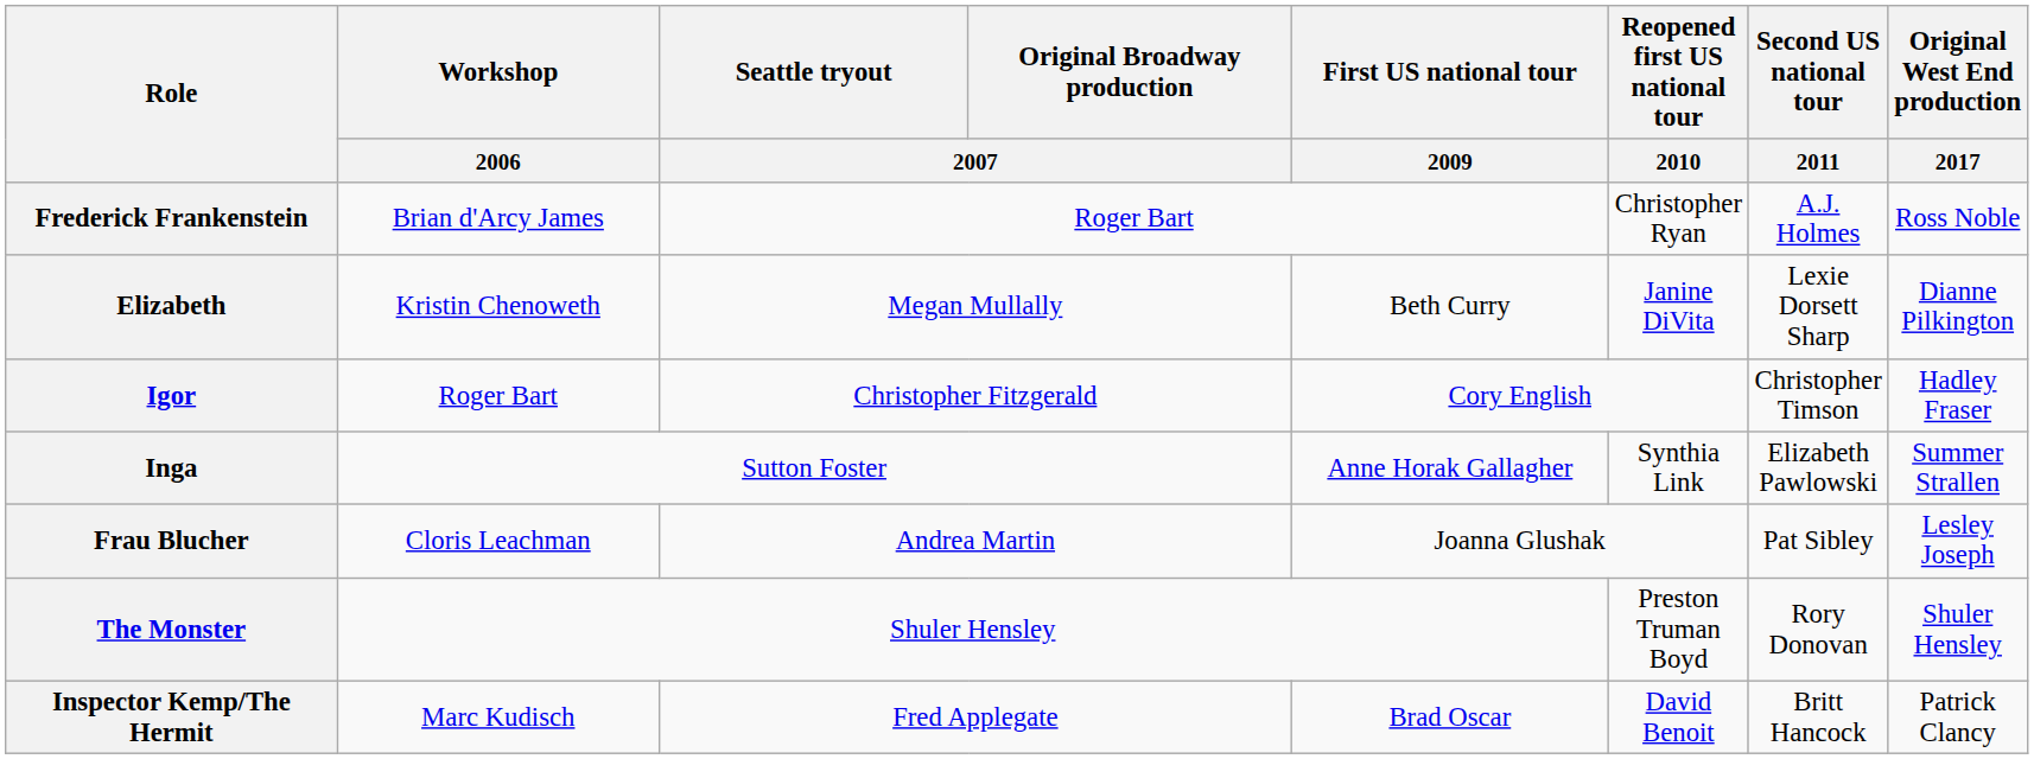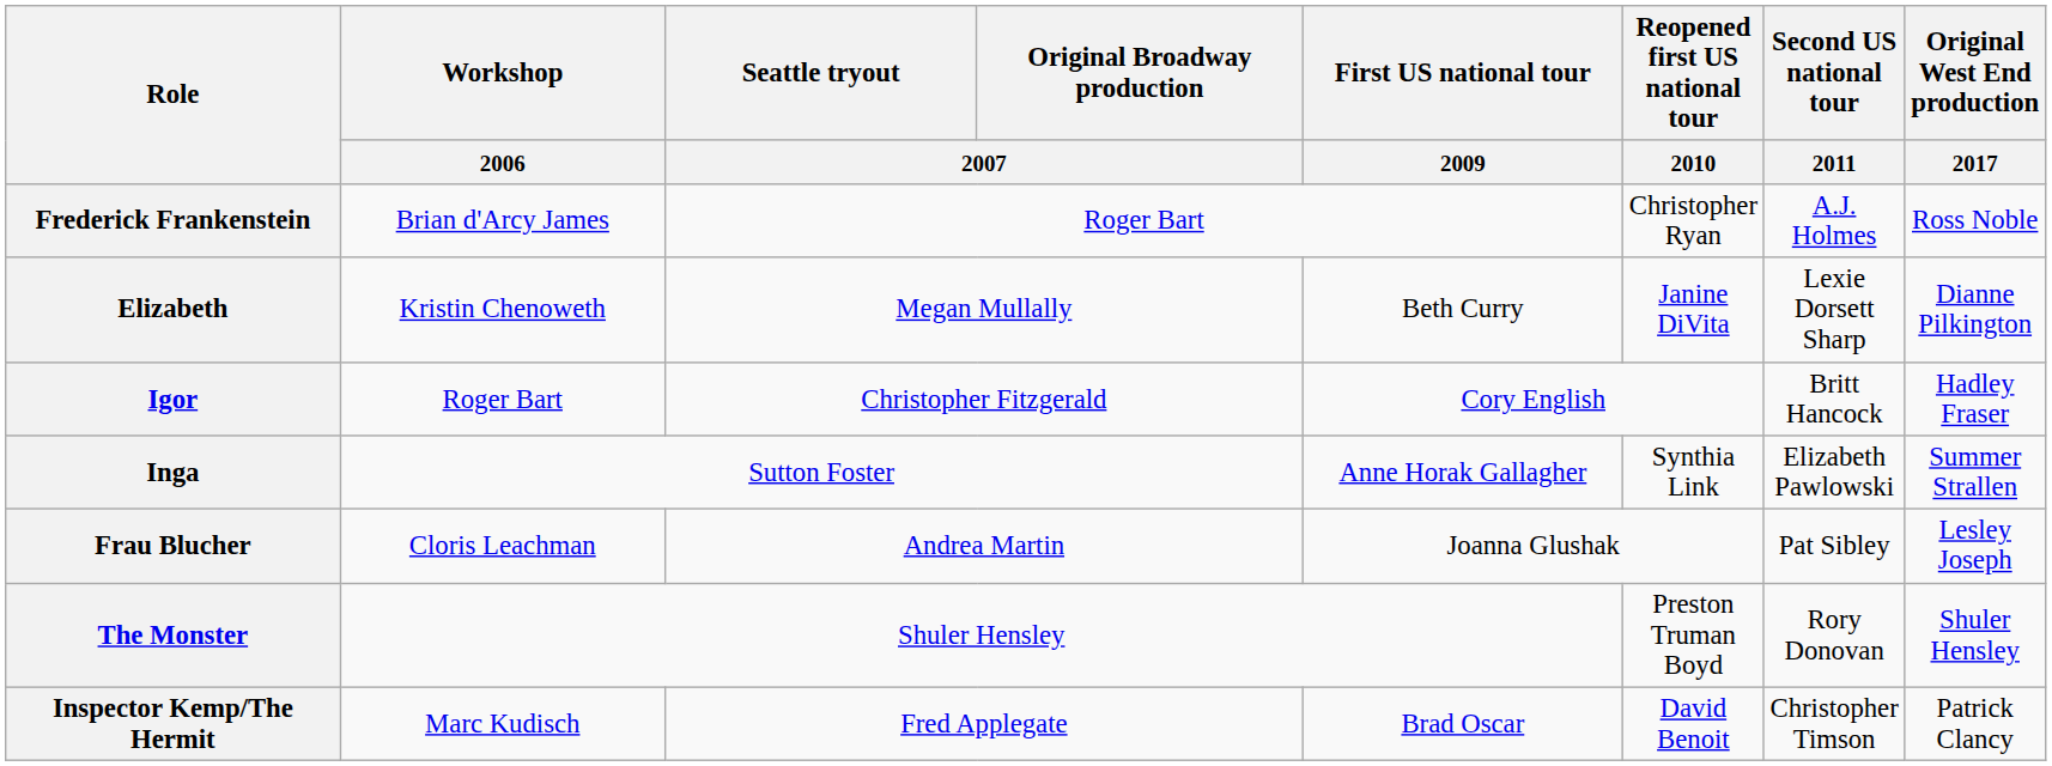 <table class="wikitable" width="95%">
 <tr>
 <th rowspan=2 width="20%">Role</th>
 <th width="20%">Workshop</th>
 <th width="20%">Seattle tryout</th>
 <th width="20%">Original Broadway production</th>
 <th width="20%">First US national tour</th>
 <th width="20%">Reopened first US national tour</th>
 <th width="20%">Second US national tour</th>
 <th width="20%">Original West End production</th>
 </tr>
 <tr>
 <th><small>2006</small></th>
 <th colspan=2><small>2007</small></th>
 <th><small>2009</small></th>
 <th><small>2010</small></th>
 <th><small>2011</small></th>
 <th><small>2017</small></th>
 </tr>
 <tr>
 <th>Frederick Frankenstein</th>
 <td align="center"><a href='#'>Brian d'Arcy James</a></td>
 <td colspan="3" align="center"><a href='#'>Roger Bart</a></td>
 <td align="center">Christopher Ryan</td>
 <td align="center"><a href='#'>A.J. Holmes</a></td>
 <td align="center"><a href='#'>Ross Noble</a></td>
 </tr>
 <tr>
 <th>Elizabeth</th>
 <td align="center"><a href='#'>Kristin Chenoweth</a></td>
 <td colspan=2 align="center"><a href='#'>Megan Mullally</a></td>
 <td align="center">Beth Curry</td>
 <td align="center"><a href='#'>Janine DiVita</a></td>
 <td align="center">Lexie Dorsett Sharp</td>
 <td align="center"><a href='#'>Dianne Pilkington</a></td>
 </tr>
 <tr>
 <th><a href='#'>Igor</a></th>
 <td align="center"><a href='#'>Roger Bart</a></td>
 <td colspan=2 align="center"><a href='#'>Christopher Fitzgerald</a></td>
 <td colspan=2 align="center"><a href='#'>Cory English</a></td>
-<td align="center">Christopher Timson</td>
+<td align="center">Britt Hancock</td>
 <td align="center"><a href='#'>Hadley Fraser</a></td>
 </tr>
 <tr>
 <th>Inga</th>
 <td colspan=3 align="center"><a href='#'>Sutton Foster</a></td>
 <td align="center"><a href='#'>Anne Horak Gallagher</a></td>
 <td align="center">Synthia Link</td>
 <td align="center">Elizabeth Pawlowski</td>
 <td align="center"><a href='#'>Summer Strallen</a></td>
 </tr>
 <tr>
 <th>Frau Blucher</th>
 <td align="center"><a href='#'>Cloris Leachman</a></td>
 <td colspan=2 align="center"><a href='#'>Andrea Martin</a></td>
 <td colspan=2 align="center">Joanna Glushak</td>
 <td align="center">Pat Sibley</td>
 <td align="center"><a href='#'>Lesley Joseph</a></td>
 </tr>
 <tr>
 <th><a href='#'>The Monster</a></th>
 <td colspan="4" align="center"><a href='#'>Shuler Hensley</a></td>
 <td align="center">Preston Truman Boyd</td>
 <td align="center">Rory Donovan</td>
 <td align="center"><a href='#'>Shuler Hensley</a></td>
 </tr>
 <tr>
 <th>Inspector Kemp/The Hermit</th>
 <td align="center"><a href='#'>Marc Kudisch</a></td>
 <td colspan=2 rowspan=2 align="center"><a href='#'>Fred Applegate</a></td>
 <td rowspan=2 align="center"><a href='#'>Brad Oscar</a></td>
 <td rowspan=2 align=center><a href='#'>David Benoit</a></td>
-<td align="center">Britt Hancock</td>
+<td align="center">Christopher Timson</td>
 <td rowspan=2 align="center">Patrick Clancy</td>
 </tr>
 </table>
